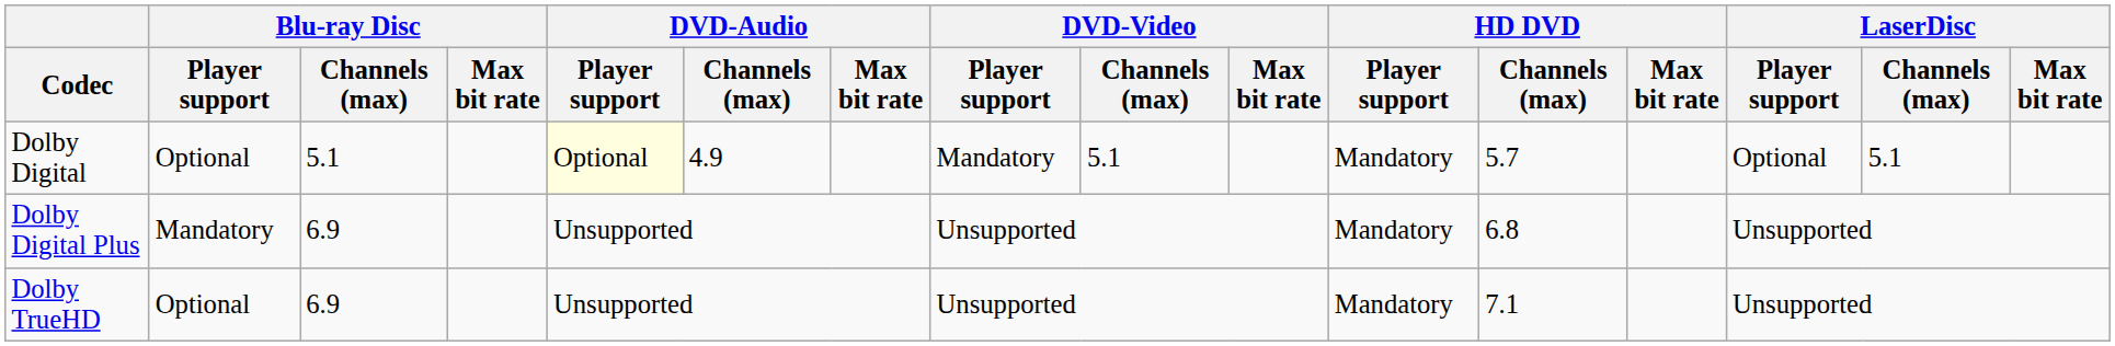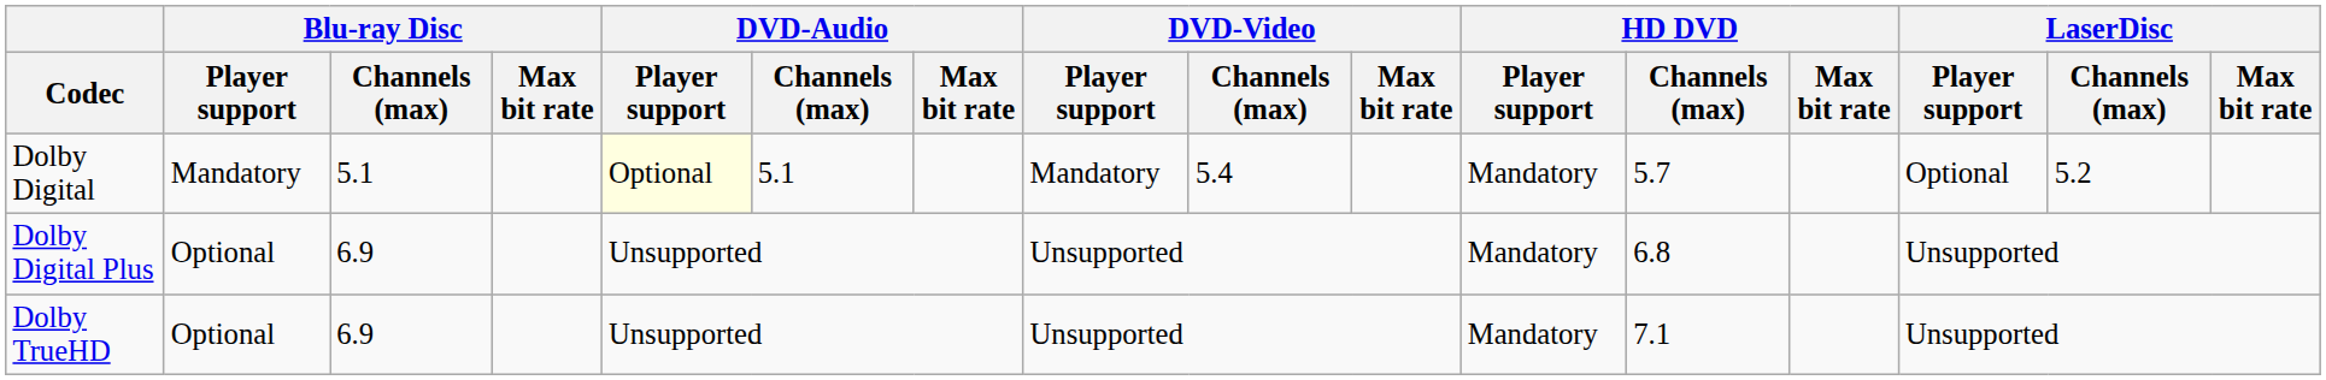 <table class="wikitable">
 <tr>
 <th></th>
 <th colspan="3"><a href='#'>Blu-ray Disc</a></th>
 <th colspan="3"><a href='#'>DVD-Audio</a></th>
 <th colspan="3"><a href='#'>DVD-Video</a></th>
 <th colspan="3"><a href='#'>HD DVD</a></th>
 <th colspan="3"><a href='#'>LaserDisc</a></th>
 </tr>
 <tr>
 <th>Codec</th>
 <th>Player support</th>
 <th>Channels (max)</th>
 <th>Max bit rate</th>
 <th>Player support</th>
 <th>Channels (max)</th>
 <th>Max bit rate</th>
 <th>Player support</th>
 <th>Channels (max)</th>
 <th>Max bit rate</th>
 <th>Player support</th>
 <th>Channels (max)</th>
 <th>Max bit rate</th>
 <th>Player support</th>
 <th>Channels (max)</th>
 <th>Max bit rate</th>
 </tr>
 <tr>
 <td>Dolby Digital</td>
-<td>Optional</td>
+<td>Mandatory</td>
 <td>5.1</td>
 <td></td>
 <td style="background: lightyellow;">Optional</td>
-<td>4.9</td>
+<td>5.1</td>
 <td></td>
 <td>Mandatory</td>
-<td>5.1</td>
+<td>5.4</td>
 <td></td>
 <td>Mandatory</td>
 <td>5.7</td>
 <td></td>
 <td>Optional</td>
-<td>5.1</td>
+<td>5.2</td>
 <td></td>
 </tr>
 <tr>
 <td><a href='#'>Dolby Digital Plus</a></td>
-<td>Mandatory</td>
+<td>Optional</td>
 <td>6.9</td>
 <td></td>
 <td colspan="3">Unsupported</td>
 <td colspan="3">Unsupported</td>
 <td>Mandatory</td>
 <td>6.8</td>
 <td></td>
 <td colspan="3">Unsupported</td>
 </tr>
 <tr>
 <td><a href='#'>Dolby TrueHD</a></td>
 <td>Optional</td>
 <td>6.9</td>
 <td></td>
 <td colspan="3">Unsupported</td>
 <td colspan="3">Unsupported</td>
 <td>Mandatory</td>
 <td>7.1</td>
 <td></td>
 <td colspan="3">Unsupported</td>
 </tr>
 </table>
